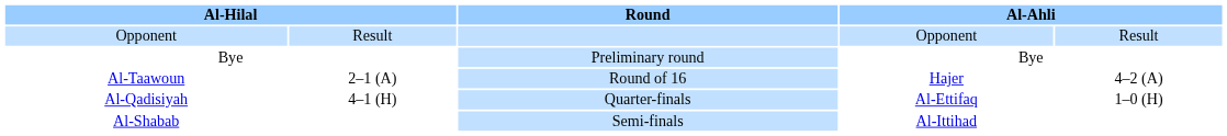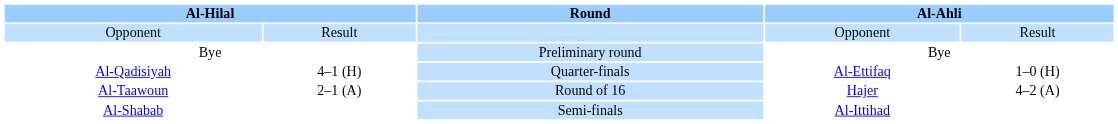 <table style="width:100%; text-align:center;">
 <tr style="vertical-align:top; background:#9cf;">
 <th colspan=2 style="width:1*">Al-Hilal</th>
 <th><strong>Round</strong></th>
 <th colspan=2 style="width:1*">Al-Ahli</th>
 </tr>
 <tr style="vertical-align:top; background:#c1e0ff;">
 <td>Opponent</td>
 <td>Result</td>
 <td style="background:#c1e0ff;"></td>
 <td>Opponent</td>
 <td>Result</td>
 </tr>
 <tr>
 <td colspan=2>Bye</td>
 <td style="background:#c1e0ff;">Preliminary round</td>
 <td colspan=2>Bye</td>
 </tr>
 <tr>
+<td><a href='#'>Al-Qadisiyah</a></td>
+<td>4–1 (H)</td>
+<td style="background:#c1e0ff;">Quarter-finals</td>
+<td><a href='#'>Al-Ettifaq</a></td>
+<td>1–0 (H)</td>
+</tr>
+<tr>
 <td><a href='#'>Al-Taawoun</a></td>
 <td>2–1 (A)</td>
 <td style="background:#c1e0ff;">Round of 16</td>
 <td><a href='#'>Hajer</a></td>
 <td>4–2 (A)</td>
-</tr>
-<tr>
-<td><a href='#'>Al-Qadisiyah</a></td>
-<td>4–1 (H)</td>
-<td style="background:#c1e0ff;">Quarter-finals</td>
-<td><a href='#'>Al-Ettifaq</a></td>
-<td>1–0 (H)</td>
 </tr>
 <tr>
 <td rowspan=2><a href='#'>Al-Shabab</a></td>
 <td></td>
 <td style="background:#c1e0ff;" rowspan="1">Semi-finals</td>
 <td rowspan=2><a href='#'>Al-Ittihad</a></td>
 <td></td>
 </tr>
 </table>
